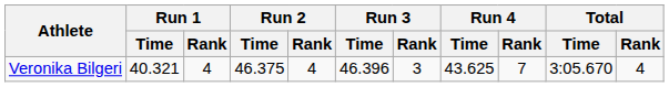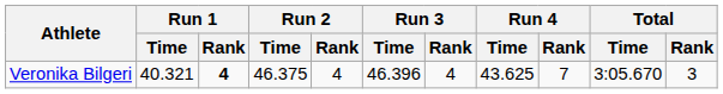 <table class="wikitable" border="1" style="font-size:90%">
 <tr>
 <th rowspan="2">Athlete</th>
 <th colspan="2">Run 1</th>
 <th colspan="2">Run 2</th>
 <th colspan="2">Run 3</th>
 <th colspan="2">Run 4</th>
 <th colspan="2">Total</th>
 </tr>
 <tr>
 <th>Time</th>
 <th>Rank</th>
 <th>Time</th>
 <th>Rank</th>
 <th>Time</th>
 <th>Rank</th>
 <th>Time</th>
 <th>Rank</th>
 <th>Time</th>
 <th>Rank</th>
 </tr>
 <tr>
 <td><a href='#'>Veronika Bilgeri</a></td>
 <td align="center">40.321</td>
-<td align="center">4</td>
+<td align="center"><strong>4</strong></td>
 <td align="center">46.375</td>
 <td align="center">4</td>
 <td align="center">46.396</td>
-<td align="center">3</td>
+<td align="center">4</td>
 <td align="center">43.625</td>
 <td align="center">7</td>
 <td align="center">3:05.670</td>
-<td align="center">4</td>
+<td align="center">3</td>
 </tr>
 </table>
